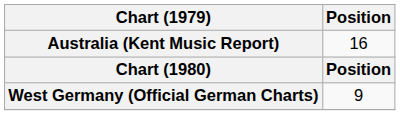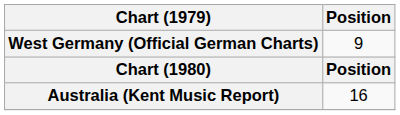 <table class="wikitable sortable plainrowheaders" style="text-align:center">
 <tr>
 <th scope="col">Chart (1979)</th>
+<th scope="col">Position</th>
+</tr>
+<tr>
+<th scope="row">West Germany (Official German Charts)</th>
+<td>9</td>
+</tr>
+<tr>
+<th scope="col">Chart (1980)</th>
 <th scope="col">Position</th>
 </tr>
 <tr>
 <th scope="row">Australia (Kent Music Report)</th>
 <td>16</td>
 </tr>
 <tr>
-<th scope="col">Chart (1980)</th>
-<th scope="col">Position</th>
-</tr>
-<tr>
-<th scope="row">West Germany (Official German Charts)</th>
-<td>9</td>
-</tr>
-<tr>
 </tr>
 </table>
